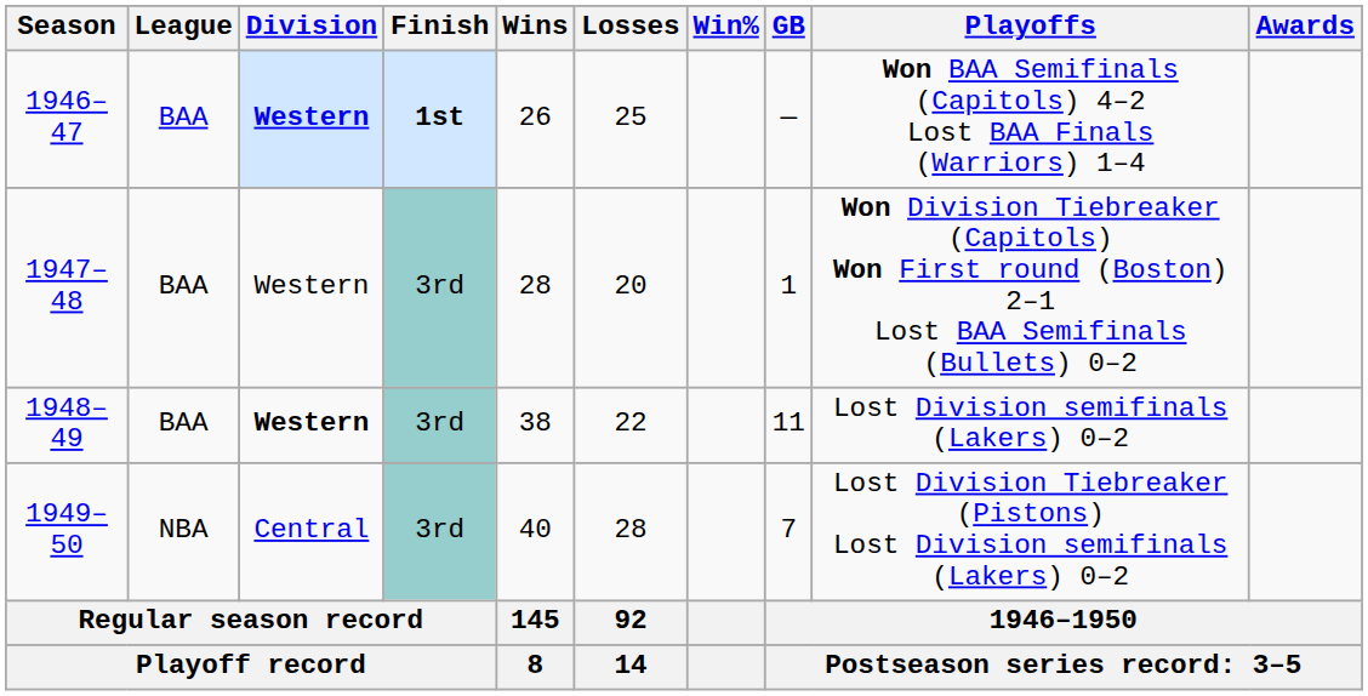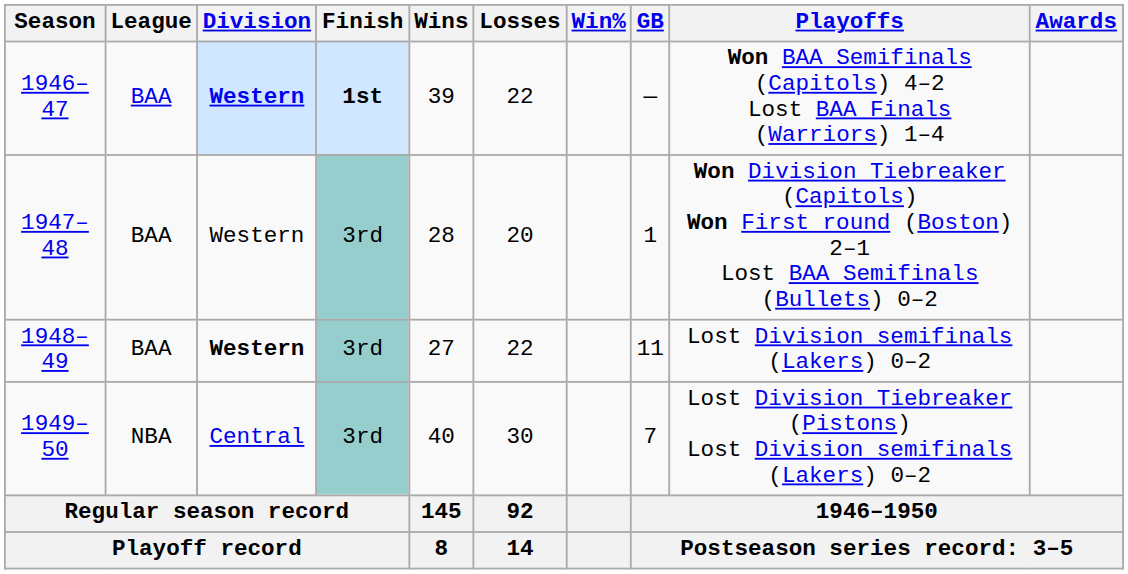 <table class="wikitable" style="text-align:center; font-size:95%">
 <tr>
 <th scope="col">Season</th>
 <th scope="col">League</th>
 <th scope="col"><a href='#'>Division</a></th>
 <th scope="col">Finish</th>
 <th scope="col">Wins</th>
 <th scope="col">Losses</th>
 <th scope="col"><a href='#'>Win%</a></th>
 <th scope="col"><a href='#'>GB</a></th>
 <th scope="col"><a href='#'>Playoffs</a></th>
 <th scope="col"><a href='#'>Awards</a></th>
 </tr>
 <tr>
 <td><a href='#'>1946–47</a></td>
 <td><a href='#'>BAA</a></td>
 <td bgcolor=#d0e7ff><strong><a href='#'>Western</a></strong></td>
 <td bgcolor=#d0e7ff><strong>1st</strong></td>
-<td>26</td>
-<td>25</td>
+<td>39</td>
+<td>22</td>
 <td></td>
 <td>—</td>
 <td><strong>Won</strong> <a href='#'>BAA Semifinals</a> (<a href='#'>Capitols</a>) 4–2<br> Lost <a href='#'>BAA Finals</a> (<a href='#'>Warriors</a>) 1–4</td>
 <td></td>
 </tr>
 <tr>
 <td><a href='#'>1947–48</a></td>
 <td>BAA</td>
 <td>Western</td>
 <td bgcolor=#96cdcd>3rd</td>
 <td>28</td>
 <td>20</td>
 <td></td>
 <td>1</td>
 <td><strong>Won</strong> <a href='#'>Division Tiebreaker</a> (<a href='#'>Capitols</a>)<br> <strong>Won</strong> <a href='#'>First round</a> (<a href='#'>Boston</a>) 2–1<br> Lost <a href='#'>BAA Semifinals</a> (<a href='#'>Bullets</a>) 0–2</td>
 <td></td>
 </tr>
 <tr>
 <td><a href='#'>1948–49</a></td>
 <td>BAA</td>
 <td><strong>Western</strong></td>
 <td bgcolor=#96cdcd>3rd</td>
-<td>38</td>
+<td>27</td>
 <td>22</td>
 <td></td>
 <td>11</td>
 <td>Lost <a href='#'>Division semifinals</a> (<a href='#'>Lakers</a>) 0–2</td>
 <td></td>
 </tr>
 <tr>
 <td><a href='#'>1949–50</a></td>
 <td>NBA</td>
 <td><a href='#'>Central</a></td>
 <td bgcolor=#96cdcd>3rd</td>
 <td>40</td>
-<td>28</td>
+<td>30</td>
 <td></td>
 <td>7</td>
 <td>Lost <a href='#'>Division Tiebreaker</a> (<a href='#'>Pistons</a>)<br> Lost <a href='#'>Division semifinals</a> (<a href='#'>Lakers</a>) 0–2</td>
 <td></td>
 </tr>
 <tr>
 <th colspan="4">Regular season record</th>
 <th>145</th>
 <th>92</th>
 <th></th>
 <th colspan="3">1946–1950</th>
 </tr>
 <tr>
 <th colspan="4">Playoff record</th>
 <th>8</th>
 <th>14</th>
 <th></th>
 <th colspan="3">Postseason series record: 3–5</th>
 </tr>
 </table>
